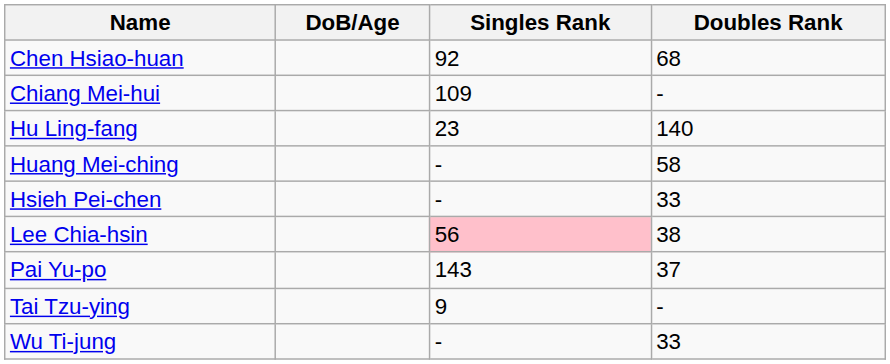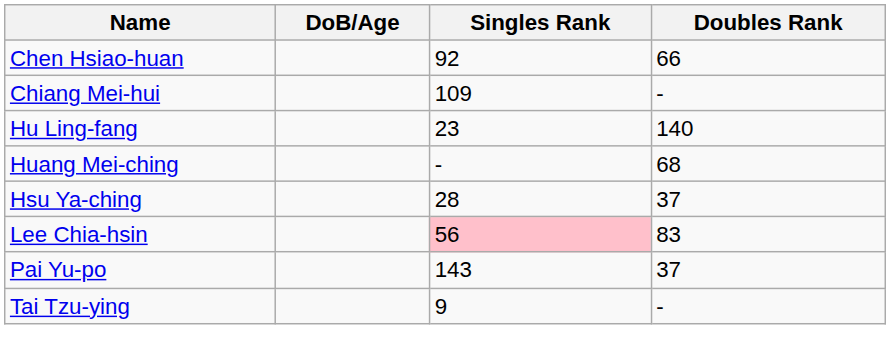 <table class="wikitable"  style="width:600px; font-size:95%;">
 <tr>
 <th align="left">Name</th>
 <th align="left">DoB/Age</th>
 <th align="left">Singles Rank</th>
 <th align="left">Doubles Rank</th>
 </tr>
 <tr>
 <td><a href='#'>Chen Hsiao-huan</a></td>
 <td></td>
 <td>92</td>
-<td>68</td>
+<td>66</td>
 </tr>
 <tr>
 <td><a href='#'>Chiang Mei-hui</a></td>
 <td></td>
 <td>109</td>
 <td>-</td>
 </tr>
 <tr>
 <td><a href='#'>Hu Ling-fang</a></td>
 <td></td>
 <td>23</td>
 <td>140</td>
 </tr>
 <tr>
 <td><a href='#'>Huang Mei-ching</a></td>
 <td></td>
 <td>-</td>
-<td>58</td>
+<td>68</td>
 </tr>
 <tr>
-<td><a href='#'>Hsieh Pei-chen</a></td>
+<td><a href='#'>Hsu Ya-ching</a></td>
 <td></td>
-<td>-</td>
-<td>33</td>
+<td>28</td>
+<td>37</td>
 </tr>
 <tr>
 <td><a href='#'>Lee Chia-hsin</a></td>
 <td></td>
 <td style="background: pink;">56</td>
-<td>38</td>
+<td>83</td>
 </tr>
 <tr>
 <td><a href='#'>Pai Yu-po</a></td>
 <td></td>
 <td>143</td>
 <td>37</td>
 </tr>
 <tr>
 <td><a href='#'>Tai Tzu-ying</a></td>
 <td></td>
 <td>9</td>
 <td>-</td>
 </tr>
-<tr>
-<td><a href='#'>Wu Ti-jung</a></td>
-<td></td>
-<td>-</td>
-<td>33</td>
-</tr>
 </table>
